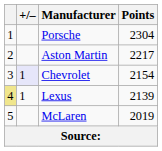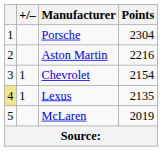 <table class="wikitable" style="font-size: 95%;">
 <tr>
 <th scope="col"></th>
 <th scope="col">+/–</th>
 <th scope="col">Manufacturer</th>
 <th scope="col">Points</th>
 </tr>
 <tr>
 <td align=center>1</td>
 <td align="left"></td>
 <td> <a href='#'>Porsche</a></td>
 <td align=right>2304</td>
 </tr>
 <tr>
 <td align=center>2</td>
 <td align="left"></td>
 <td> <a href='#'>Aston Martin</a></td>
-<td align=right>2217</td>
+<td align=right>2216</td>
 </tr>
 <tr>
 <td align=center>3</td>
-<td align="left" style="background: lavender;"> 1</td>
+<td align="left"> 1</td>
 <td> <a href='#'>Chevrolet</a></td>
 <td align=right>2154</td>
 </tr>
 <tr>
 <td align=center style="background: khaki;">4</td>
 <td align="left"> 1</td>
 <td> <a href='#'>Lexus</a></td>
-<td align=right>2139</td>
+<td align=right>2135</td>
 </tr>
 <tr>
 <td align=center>5</td>
 <td align="left"></td>
 <td> <a href='#'>McLaren</a></td>
 <td align=right>2019</td>
 </tr>
 <tr>
 <th colspan=5>Source:</th>
 </tr>
 </table>
